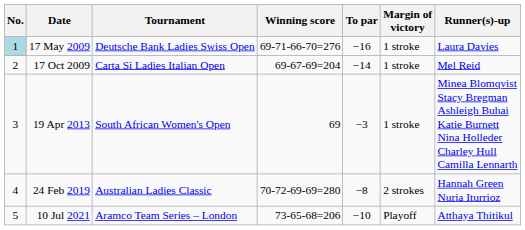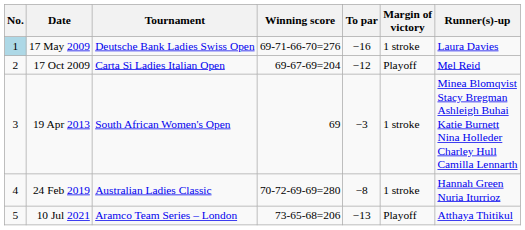 <table class="wikitable " style="font-size:95%;">
 <tr>
 <th>No.</th>
 <th>Date</th>
 <th>Tournament</th>
 <th>Winning score</th>
 <th>To par</th>
 <th>Margin of<br>victory</th>
 <th>Runner(s)-up</th>
 </tr>
 <tr>
 <td align=center style="background: lightblue;">1</td>
 <td align=right>17 May <a href='#'>2009</a></td>
 <td><a href='#'>Deutsche Bank Ladies Swiss Open</a></td>
 <td align=right>69-71-66-70=276</td>
 <td align=center>−16</td>
 <td>1 stroke</td>
 <td> <a href='#'>Laura Davies</a></td>
 </tr>
 <tr>
 <td align=center>2</td>
 <td align=right>17 Oct 2009</td>
 <td><a href='#'>Carta Sì Ladies Italian Open</a></td>
 <td align=right>69-67-69=204</td>
-<td align=center>−14</td>
-<td>1 stroke</td>
+<td align=center>−12</td>
+<td>Playoff</td>
 <td> <a href='#'>Mel Reid</a></td>
 </tr>
 <tr>
 <td align=center>3</td>
 <td align=right>19 Apr <a href='#'>2013</a></td>
 <td><a href='#'>South African Women's Open</a></td>
 <td align=right>69</td>
 <td align=center>−3</td>
 <td>1 stroke</td>
 <td> <a href='#'>Minea Blomqvist</a><br> <a href='#'>Stacy Bregman</a><br> <a href='#'>Ashleigh Buhai</a><br> <a href='#'>Katie Burnett</a><br> <a href='#'>Nina Holleder</a><br> <a href='#'>Charley Hull</a><br> <a href='#'>Camilla Lennarth</a></td>
 </tr>
 <tr>
 <td align=center>4</td>
 <td align=right>24 Feb <a href='#'>2019</a></td>
 <td><a href='#'>Australian Ladies Classic</a></td>
 <td align=right>70-72-69-69=280</td>
 <td align=center>−8</td>
-<td>2 strokes</td>
+<td>1 stroke</td>
 <td> <a href='#'>Hannah Green</a><br> <a href='#'>Nuria Iturrioz</a></td>
 </tr>
 <tr>
 <td align=center>5</td>
 <td align=right>10 Jul <a href='#'>2021</a></td>
 <td><a href='#'>Aramco Team Series – London</a></td>
 <td align=right>73-65-68=206</td>
-<td align=center>−10</td>
+<td align=center>−13</td>
 <td>Playoff</td>
 <td> <a href='#'>Atthaya Thitikul</a></td>
 </tr>
 </table>
